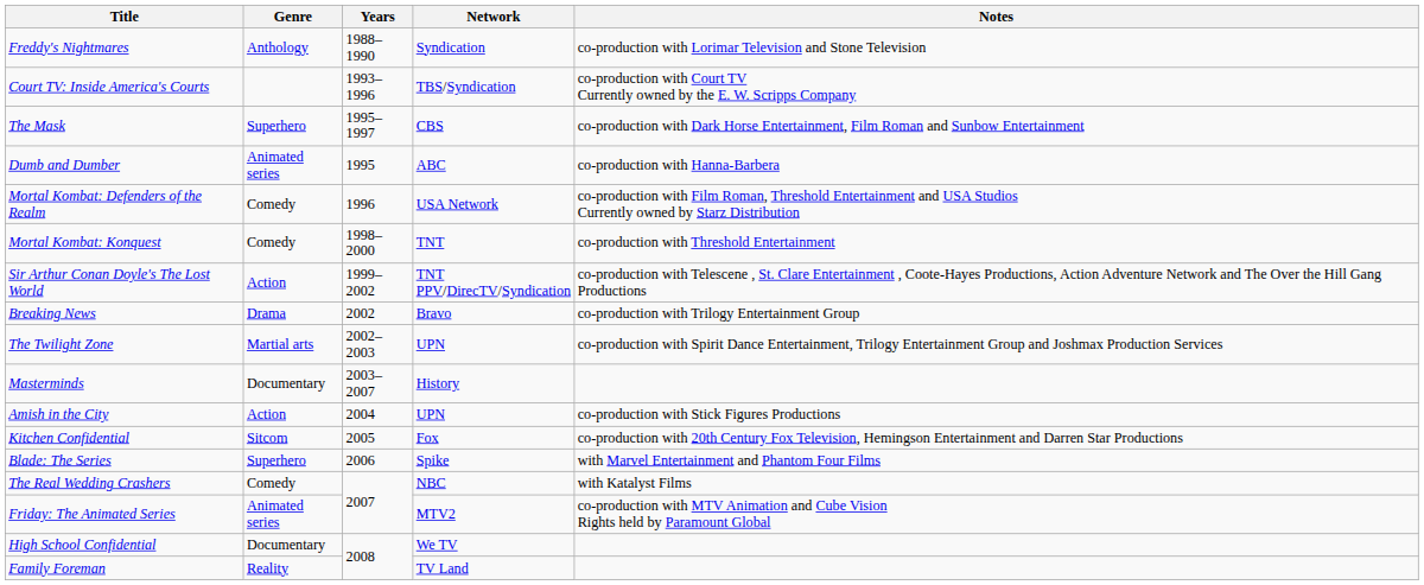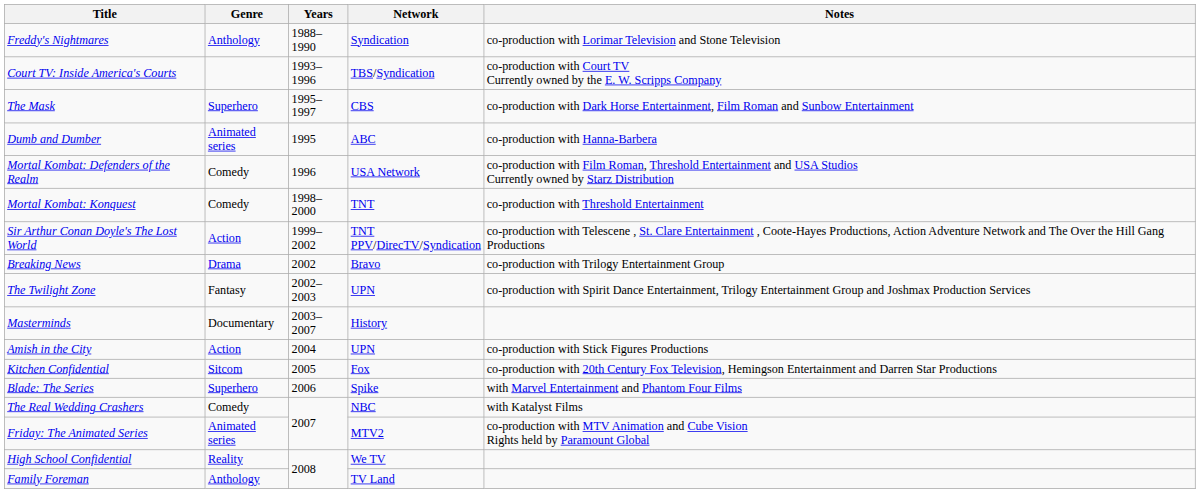 <table class="wikitable sortable">
 <tr>
 <th>Title</th>
 <th>Genre</th>
 <th>Years</th>
 <th>Network</th>
 <th>Notes</th>
 </tr>
 <tr>
 <td><em><a href='#'>Freddy's Nightmares</a></em></td>
 <td><a href='#'>Anthology</a></td>
 <td>1988–1990</td>
 <td><a href='#'>Syndication</a></td>
 <td>co-production with <a href='#'>Lorimar Television</a> and Stone Television</td>
 </tr>
 <tr>
 <td><em><a href='#'>Court TV: Inside America's Courts</a></em></td>
 <td></td>
 <td>1993–1996</td>
 <td><a href='#'>TBS</a>/<a href='#'>Syndication</a></td>
 <td>co-production with <a href='#'>Court TV</a><br>Currently owned by the <a href='#'>E. W. Scripps Company</a></td>
 </tr>
 <tr>
 <td><em><a href='#'>The Mask</a></em></td>
 <td><a href='#'>Superhero</a></td>
 <td>1995–1997</td>
 <td><a href='#'>CBS</a></td>
 <td>co-production with <a href='#'>Dark Horse Entertainment</a>, <a href='#'>Film Roman</a> and <a href='#'>Sunbow Entertainment</a></td>
 </tr>
 <tr>
 <td><em><a href='#'>Dumb and Dumber</a></em></td>
 <td><a href='#'>Animated series</a></td>
 <td>1995</td>
 <td><a href='#'>ABC</a></td>
 <td>co-production with <a href='#'>Hanna-Barbera</a></td>
 </tr>
 <tr>
 <td><em><a href='#'>Mortal Kombat: Defenders of the Realm</a></em></td>
 <td>Comedy</td>
 <td>1996</td>
 <td><a href='#'>USA Network</a></td>
 <td>co-production with <a href='#'>Film Roman</a>, <a href='#'>Threshold Entertainment</a> and <a href='#'>USA Studios</a><br>Currently owned by <a href='#'>Starz Distribution</a></td>
 </tr>
 <tr>
 <td><em><a href='#'>Mortal Kombat: Konquest</a></em></td>
 <td>Comedy</td>
 <td>1998–2000</td>
 <td><a href='#'>TNT</a></td>
 <td>co-production with <a href='#'>Threshold Entertainment</a></td>
 </tr>
 <tr>
 <td><em><a href='#'>Sir Arthur Conan Doyle's The Lost World</a></em></td>
 <td><a href='#'>Action</a></td>
 <td>1999–2002</td>
 <td><a href='#'>TNT</a> <br><a href='#'>PPV</a>/<a href='#'>DirecTV</a>/<a href='#'>Syndication</a></td>
 <td>co-production with Telescene , <a href='#'>St. Clare Entertainment</a> , Coote-Hayes Productions, Action Adventure Network  and The Over the Hill Gang Productions </td>
 </tr>
 <tr>
 <td><em><a href='#'>Breaking News</a></em></td>
 <td><a href='#'>Drama</a></td>
 <td>2002</td>
 <td><a href='#'>Bravo</a></td>
 <td>co-production with Trilogy Entertainment Group</td>
 </tr>
 <tr>
 <td><em><a href='#'>The Twilight Zone</a></em></td>
-<td><a href='#'>Martial arts</a></td>
+<td>Fantasy</td>
 <td>2002–2003</td>
 <td><a href='#'>UPN</a></td>
 <td>co-production with Spirit Dance Entertainment, Trilogy Entertainment Group and Joshmax Production Services</td>
 </tr>
 <tr>
 <td><em><a href='#'>Masterminds</a></em></td>
 <td>Documentary</td>
 <td>2003–2007</td>
 <td><a href='#'>History</a></td>
 <td></td>
 </tr>
 <tr>
 <td><em><a href='#'>Amish in the City</a></em></td>
 <td><a href='#'>Action</a></td>
 <td>2004</td>
 <td><a href='#'>UPN</a></td>
 <td>co-production with Stick Figures Productions</td>
 </tr>
 <tr>
 <td><em><a href='#'>Kitchen Confidential</a></em></td>
 <td><a href='#'>Sitcom</a></td>
 <td>2005</td>
 <td><a href='#'>Fox</a></td>
 <td>co-production with <a href='#'>20th Century Fox Television</a>, Hemingson Entertainment and Darren Star Productions</td>
 </tr>
 <tr>
 <td><em><a href='#'>Blade: The Series</a></em></td>
 <td><a href='#'>Superhero</a></td>
 <td>2006</td>
 <td><a href='#'>Spike</a></td>
 <td>with <a href='#'>Marvel Entertainment</a> and <a href='#'>Phantom Four Films</a></td>
 </tr>
 <tr>
 <td><em><a href='#'>The Real Wedding Crashers</a></em></td>
 <td>Comedy</td>
 <td rowspan="2">2007</td>
 <td><a href='#'>NBC</a></td>
 <td>with Katalyst Films</td>
 </tr>
 <tr>
 <td><em><a href='#'>Friday: The Animated Series</a></em></td>
 <td><a href='#'>Animated series</a></td>
 <td><a href='#'>MTV2</a></td>
 <td>co-production with <a href='#'>MTV Animation</a> and <a href='#'>Cube Vision</a><br>Rights held by <a href='#'>Paramount Global</a></td>
 </tr>
 <tr>
 <td><em><a href='#'>High School Confidential</a></em></td>
-<td>Documentary</td>
+<td><a href='#'>Reality</a></td>
 <td rowspan="2">2008</td>
 <td><a href='#'>We TV</a></td>
 <td></td>
 </tr>
 <tr>
 <td><em><a href='#'>Family Foreman</a></em></td>
-<td><a href='#'>Reality</a></td>
+<td><a href='#'>Anthology</a></td>
 <td><a href='#'>TV Land</a></td>
 <td></td>
 </tr>
 </table>
